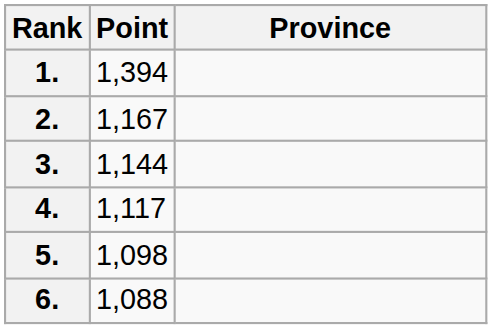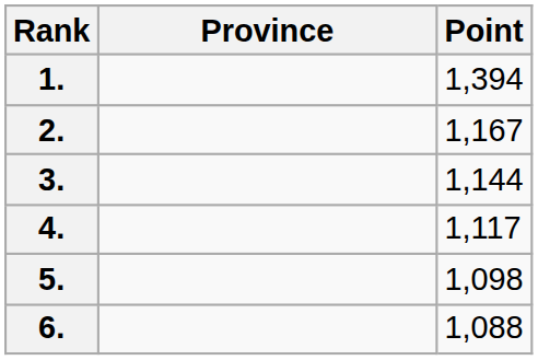 <table class="wikitable" style="font-size: 85%">
 <tr>
 <th>Rank</th>
+<th width=140px>Province</th>
 <th>Point</th>
-<th width=140px>Province</th>
 </tr>
 <tr>
 <th>1.</th>
+<td></td>
 <td>1,394</td>
-<td></td>
 </tr>
 <tr>
 <th>2.</th>
+<td></td>
 <td>1,167</td>
-<td></td>
 </tr>
 <tr>
 <th>3.</th>
+<td></td>
 <td>1,144</td>
-<td></td>
 </tr>
 <tr>
 <th>4.</th>
+<td></td>
 <td>1,117</td>
-<td></td>
 </tr>
 <tr>
 <th>5.</th>
+<td></td>
 <td>1,098</td>
-<td></td>
 </tr>
 <tr>
 <th>6.</th>
+<td></td>
 <td>1,088</td>
-<td></td>
 </tr>
 </table>
